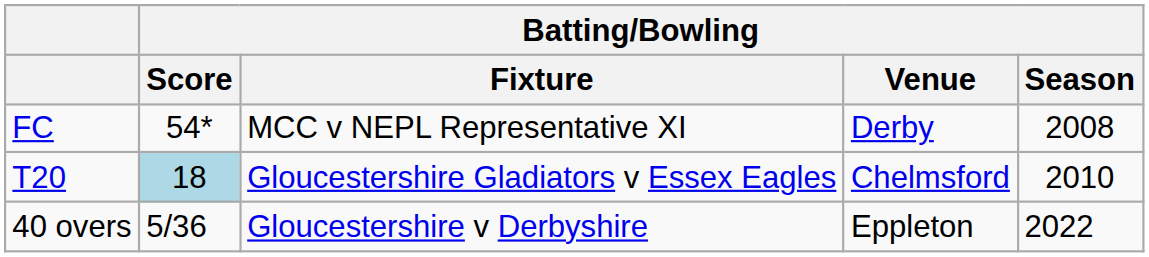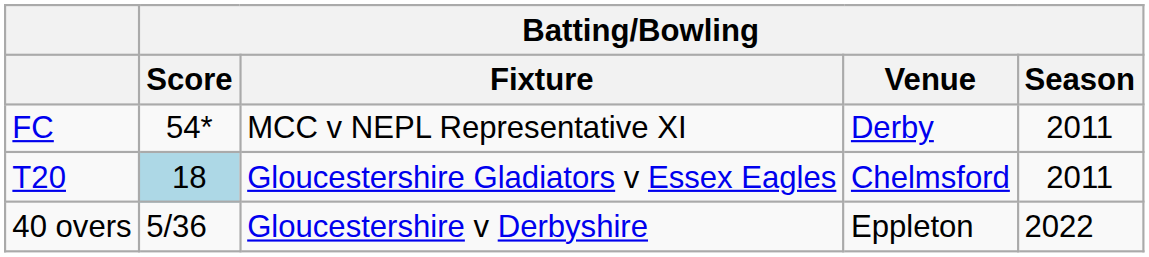 <table class=wikitable style="font-size:90%">
 <tr>
 <th rowspan="1"></th>
 <th colspan="4" rowspan="1">Batting/Bowling</th>
 </tr>
 <tr>
 <th></th>
 <th>Score</th>
 <th>Fixture</th>
 <th>Venue</th>
 <th>Season</th>
 </tr>
 <tr>
 <td><a href='#'>FC</a></td>
 <td align="center">54*</td>
 <td>MCC v NEPL Representative XI</td>
 <td><a href='#'>Derby</a></td>
-<td align="center">2008</td>
+<td align="center">2011</td>
 </tr>
 <tr>
 <td><a href='#'>T20</a></td>
 <td align="center" style="background: lightblue;">18</td>
 <td><a href='#'>Gloucestershire Gladiators</a> v <a href='#'>Essex Eagles</a></td>
 <td><a href='#'>Chelmsford</a></td>
-<td align="center">2010</td>
+<td align="center">2011</td>
 </tr>
 <tr>
 <td>40 overs</td>
 <td>5/36</td>
 <td><a href='#'>Gloucestershire</a> v <a href='#'>Derbyshire</a></td>
 <td>Eppleton</td>
 <td>2022</td>
 </tr>
 </table>
